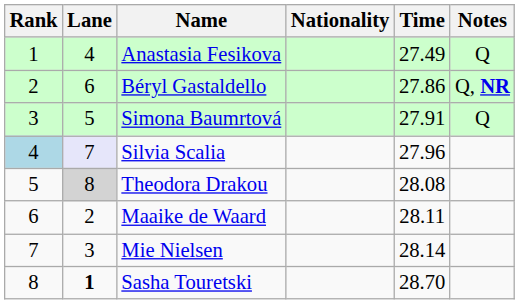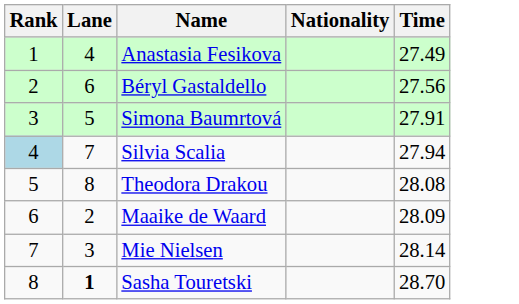 <table class="wikitable sortable" style="text-align:center">
 <tr>
 <th>Rank</th>
 <th>Lane</th>
 <th>Name</th>
 <th>Nationality</th>
 <th>Time</th>
-<th>Notes</th>
 </tr>
 <tr bgcolor=ccffcc>
 <td>1</td>
 <td>4</td>
 <td align=left><a href='#'>Anastasia Fesikova</a></td>
 <td align=left></td>
 <td>27.49</td>
-<td>Q</td>
 </tr>
 <tr bgcolor=ccffcc>
 <td>2</td>
 <td>6</td>
 <td align=left><a href='#'>Béryl Gastaldello</a></td>
 <td align=left></td>
-<td>27.86</td>
-<td>Q, <strong><a href='#'>NR</a></strong></td>
+<td>27.56</td>
 </tr>
 <tr bgcolor=ccffcc>
 <td>3</td>
 <td>5</td>
 <td align=left><a href='#'>Simona Baumrtová</a></td>
 <td align=left></td>
 <td>27.91</td>
-<td>Q</td>
 </tr>
 <tr>
 <td style="background: lightblue;">4</td>
-<td style="background: lavender;">7</td>
+<td>7</td>
 <td align=left><a href='#'>Silvia Scalia</a></td>
 <td align=left></td>
-<td>27.96</td>
-<td></td>
+<td>27.94</td>
 </tr>
 <tr>
 <td>5</td>
-<td style="background: lightgrey;">8</td>
+<td>8</td>
 <td align=left><a href='#'>Theodora Drakou</a></td>
 <td align=left></td>
 <td>28.08</td>
-<td></td>
 </tr>
 <tr>
 <td>6</td>
 <td>2</td>
 <td align=left><a href='#'>Maaike de Waard</a></td>
 <td align=left></td>
-<td>28.11</td>
-<td></td>
+<td>28.09</td>
 </tr>
 <tr>
 <td>7</td>
 <td>3</td>
 <td align=left><a href='#'>Mie Nielsen</a></td>
 <td align=left></td>
 <td>28.14</td>
-<td></td>
 </tr>
 <tr>
 <td>8</td>
 <td><strong>1</strong></td>
 <td align=left><a href='#'>Sasha Touretski</a></td>
 <td align=left></td>
 <td>28.70</td>
-<td></td>
 </tr>
 </table>
